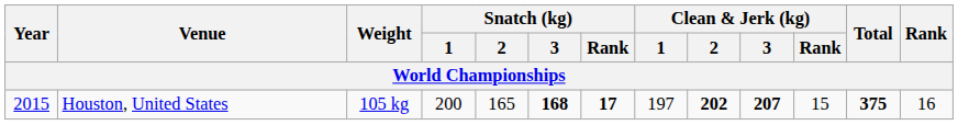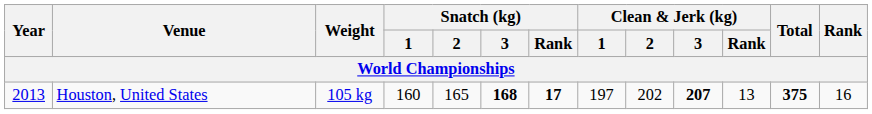 <table class="wikitable" style="text-align:center;">
 <tr>
 <th rowspan=2 width=40>Year</th>
 <th rowspan=2 width=250>Venue</th>
 <th rowspan=2 width=60>Weight</th>
 <th colspan=4>Snatch (kg)</th>
 <th colspan=4>Clean & Jerk (kg)</th>
 <th rowspan=2 width=40>Total</th>
 <th rowspan=2 width=40>Rank</th>
 </tr>
 <tr>
 <th width=40>1</th>
 <th width=40>2</th>
 <th width=40>3</th>
 <th width=40>Rank</th>
 <th width=40>1</th>
 <th width=40>2</th>
 <th width=40>3</th>
 <th width=40>Rank</th>
 </tr>
 <tr>
 <th colspan=13><a href='#'>World Championships</a></th>
 </tr>
 <tr>
-<td><a href='#'>2015</a></td>
+<td><a href='#'>2013</a></td>
 <td align=left> <a href='#'>Houston</a>, <a href='#'>United States</a></td>
 <td><a href='#'>105 kg</a></td>
-<td>200</td>
+<td>160</td>
 <td>165</td>
 <td><strong>168</strong></td>
 <td><strong>17</strong></td>
 <td>197</td>
-<td><strong>202</strong></td>
+<td>202</td>
 <td><strong>207</strong></td>
-<td>15</td>
+<td>13</td>
 <td><strong>375</strong></td>
 <td>16</td>
 </tr>
 </table>
